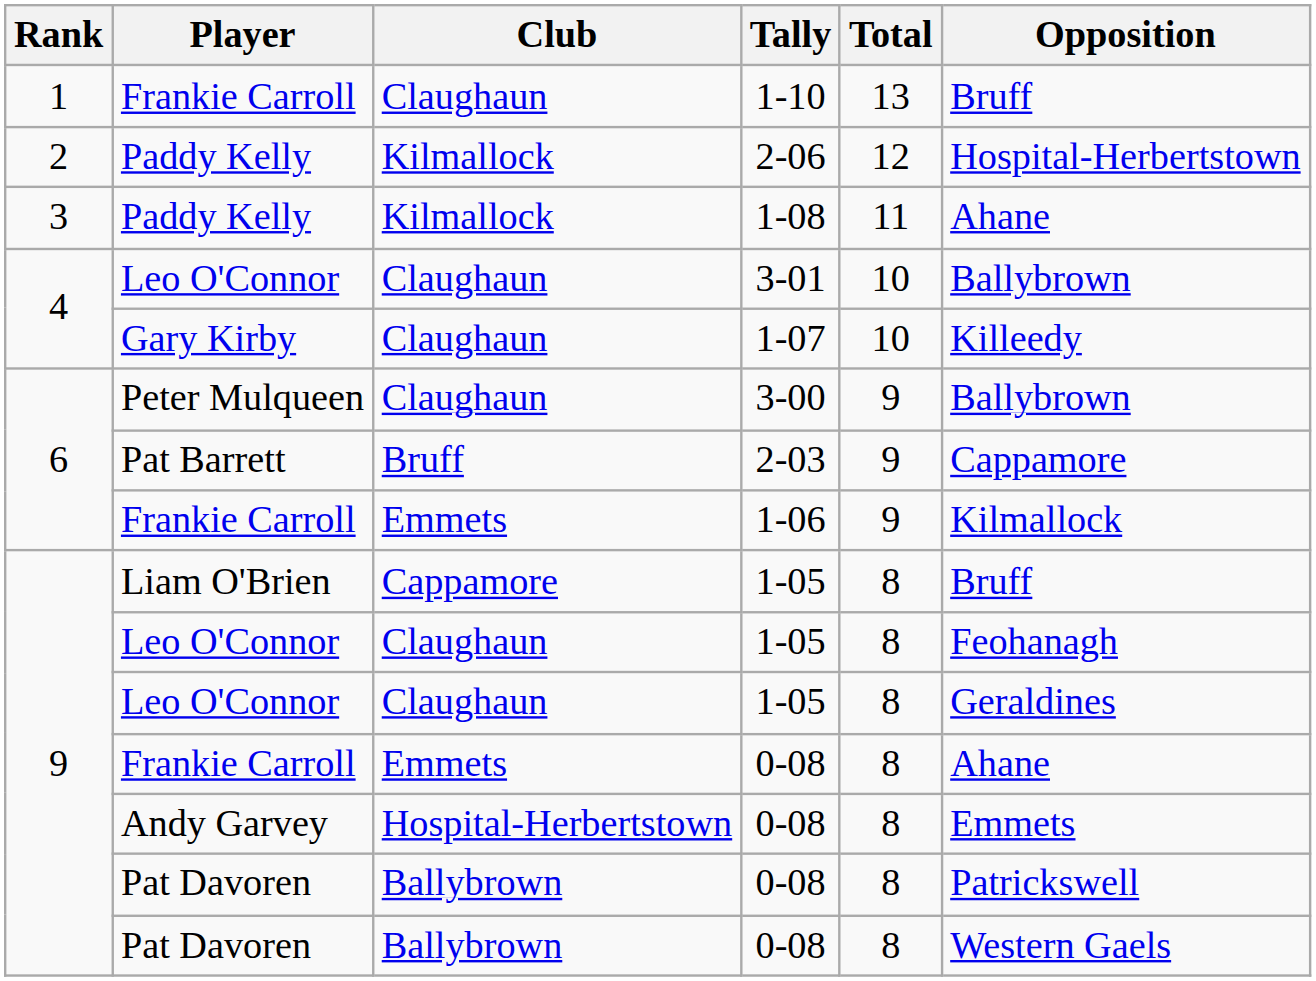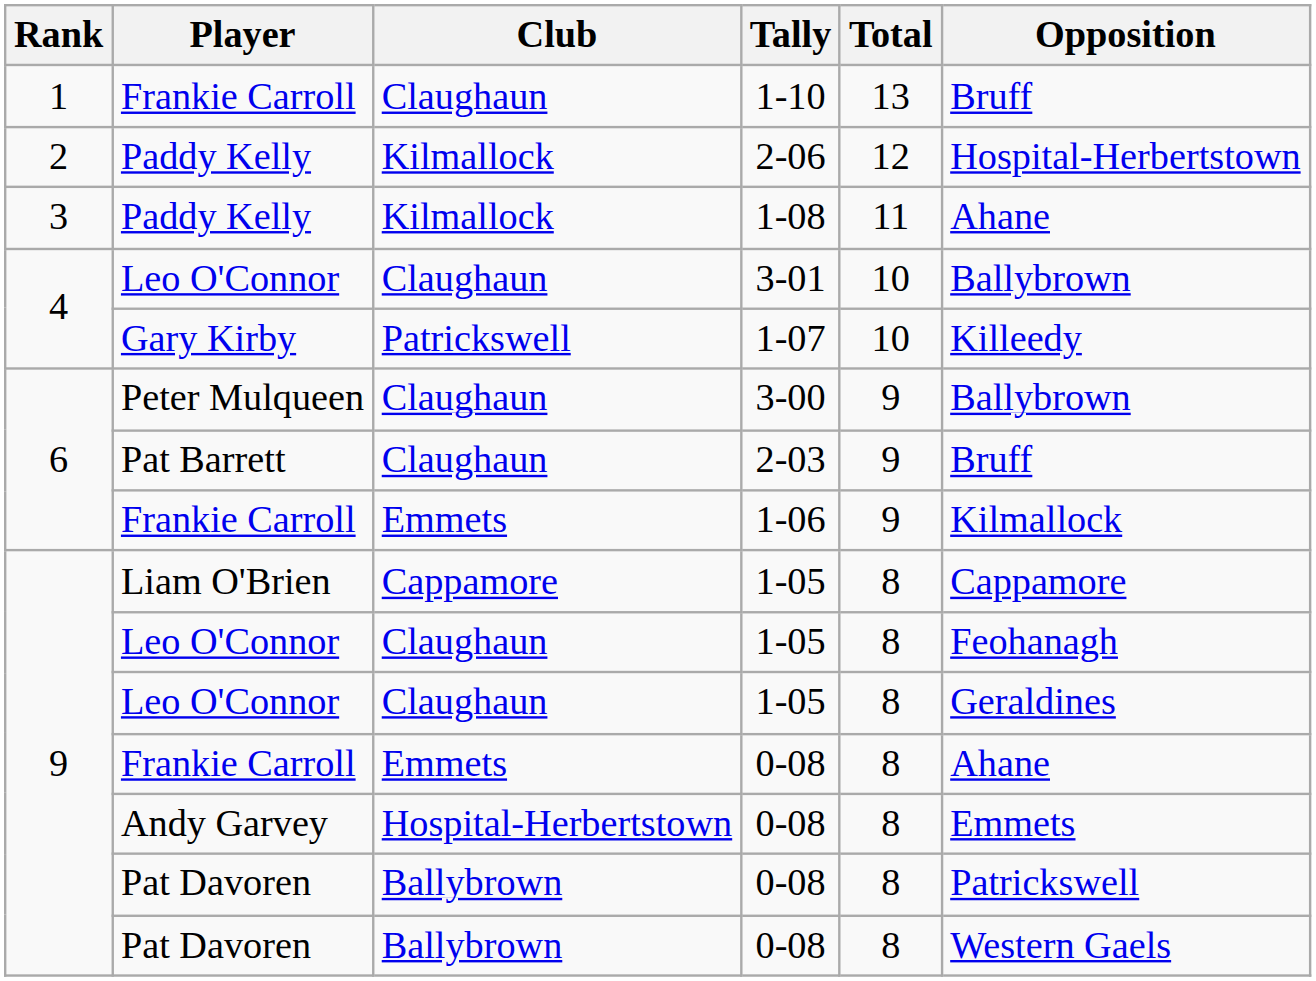 <table class="wikitable">
 <tr>
 <th>Rank</th>
 <th>Player</th>
 <th>Club</th>
 <th>Tally</th>
 <th>Total</th>
 <th>Opposition</th>
 </tr>
 <tr>
 <td rowspan="1" style="text-align:center;">1</td>
 <td><a href='#'>Frankie Carroll</a></td>
 <td><a href='#'>Claughaun</a></td>
 <td align=center>1-10</td>
 <td align=center>13</td>
 <td><a href='#'>Bruff</a></td>
 </tr>
 <tr>
 <td rowspan="1" style="text-align:center;">2</td>
 <td><a href='#'>Paddy Kelly</a></td>
 <td><a href='#'>Kilmallock</a></td>
 <td align=center>2-06</td>
 <td align=center>12</td>
 <td><a href='#'>Hospital-Herbertstown</a></td>
 </tr>
 <tr>
 <td rowspan="1" style="text-align:center;">3</td>
 <td><a href='#'>Paddy Kelly</a></td>
 <td><a href='#'>Kilmallock</a></td>
 <td align=center>1-08</td>
 <td align=center>11</td>
 <td><a href='#'>Ahane</a></td>
 </tr>
 <tr>
 <td rowspan="2" style="text-align:center;">4</td>
 <td><a href='#'>Leo O'Connor</a></td>
 <td><a href='#'>Claughaun</a></td>
 <td align=center>3-01</td>
 <td align=center>10</td>
 <td><a href='#'>Ballybrown</a></td>
 </tr>
 <tr>
 <td><a href='#'>Gary Kirby</a></td>
-<td><a href='#'>Claughaun</a></td>
+<td><a href='#'>Patrickswell</a></td>
 <td align=center>1-07</td>
 <td align=center>10</td>
 <td><a href='#'>Killeedy</a></td>
 </tr>
 <tr>
 <td rowspan="3" style="text-align:center;">6</td>
 <td>Peter Mulqueen</td>
 <td><a href='#'>Claughaun</a></td>
 <td align=center>3-00</td>
 <td align=center>9</td>
 <td><a href='#'>Ballybrown</a></td>
 </tr>
 <tr>
 <td>Pat Barrett</td>
-<td><a href='#'>Bruff</a></td>
+<td><a href='#'>Claughaun</a></td>
 <td align=center>2-03</td>
 <td align=center>9</td>
-<td><a href='#'>Cappamore</a></td>
+<td><a href='#'>Bruff</a></td>
 </tr>
 <tr>
 <td><a href='#'>Frankie Carroll</a></td>
 <td><a href='#'>Emmets</a></td>
 <td align=center>1-06</td>
 <td align=center>9</td>
 <td><a href='#'>Kilmallock</a></td>
 </tr>
 <tr>
 <td rowspan="7" style="text-align:center;">9</td>
 <td>Liam O'Brien</td>
 <td><a href='#'>Cappamore</a></td>
 <td align=center>1-05</td>
 <td align=center>8</td>
-<td><a href='#'>Bruff</a></td>
+<td><a href='#'>Cappamore</a></td>
 </tr>
 <tr>
 <td><a href='#'>Leo O'Connor</a></td>
 <td><a href='#'>Claughaun</a></td>
 <td align=center>1-05</td>
 <td align=center>8</td>
 <td><a href='#'>Feohanagh</a></td>
 </tr>
 <tr>
 <td><a href='#'>Leo O'Connor</a></td>
 <td><a href='#'>Claughaun</a></td>
 <td align=center>1-05</td>
 <td align=center>8</td>
 <td><a href='#'>Geraldines</a></td>
 </tr>
 <tr>
 <td><a href='#'>Frankie Carroll</a></td>
 <td><a href='#'>Emmets</a></td>
 <td align=center>0-08</td>
 <td align=center>8</td>
 <td><a href='#'>Ahane</a></td>
 </tr>
 <tr>
 <td>Andy Garvey</td>
 <td><a href='#'>Hospital-Herbertstown</a></td>
 <td align=center>0-08</td>
 <td align=center>8</td>
 <td><a href='#'>Emmets</a></td>
 </tr>
 <tr>
 <td>Pat Davoren</td>
 <td><a href='#'>Ballybrown</a></td>
 <td align=center>0-08</td>
 <td align=center>8</td>
 <td><a href='#'>Patrickswell</a></td>
 </tr>
 <tr>
 <td>Pat Davoren</td>
 <td><a href='#'>Ballybrown</a></td>
 <td align=center>0-08</td>
 <td align=center>8</td>
 <td><a href='#'>Western Gaels</a></td>
 </tr>
 </table>
